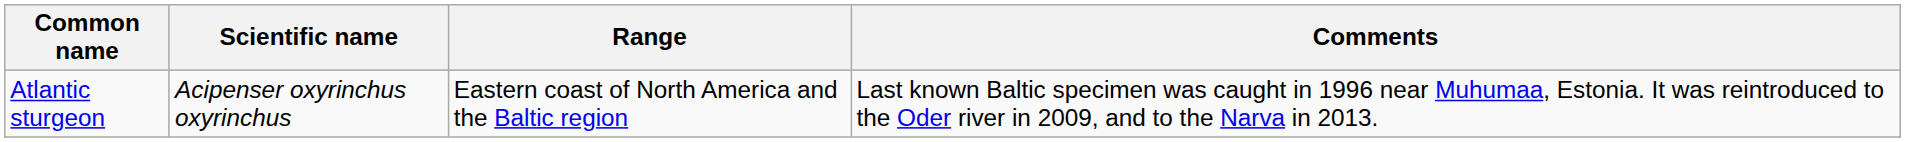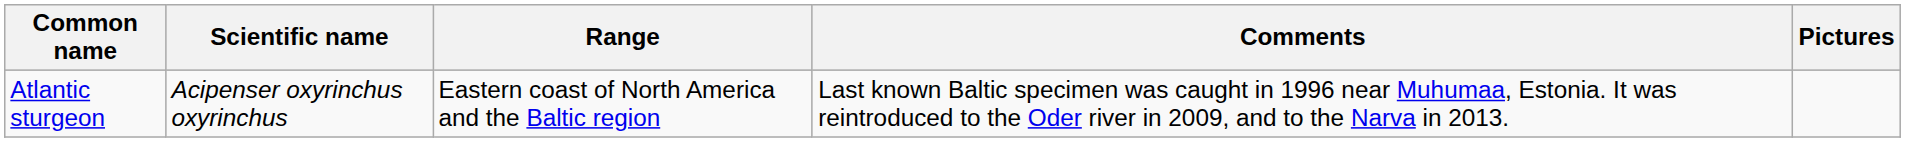 <table class="wikitable">
 <tr>
 <th>Common name</th>
 <th>Scientific name</th>
 <th>Range</th>
 <th class="unsortable">Comments</th>
+<th class="unsortable">Pictures</th>
 </tr>
 <tr>
 <td><a href='#'>Atlantic sturgeon</a></td>
 <td><em>Acipenser oxyrinchus oxyrinchus</em></td>
 <td>Eastern coast of North America and the <a href='#'>Baltic region</a></td>
 <td>Last known Baltic specimen was caught in 1996 near <a href='#'>Muhumaa</a>, Estonia. It was reintroduced to the <a href='#'>Oder</a> river in 2009, and to the <a href='#'>Narva</a> in 2013.</td>
+<td></td>
 </tr>
 </table>
